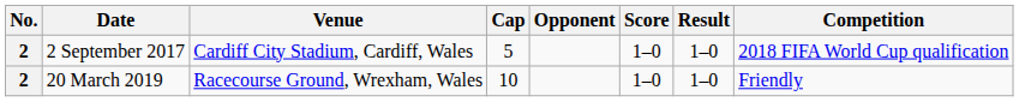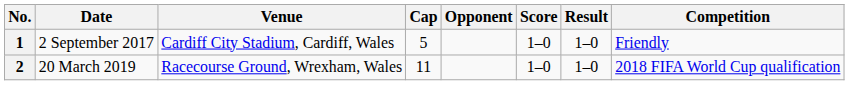 <table class="wikitable sortable plainrowheaders">
 <tr>
 <th scope=col>No.</th>
 <th scope=col>Date</th>
 <th scope=col>Venue</th>
 <th scope=col>Cap</th>
 <th scope=col>Opponent</th>
 <th scope=col>Score</th>
 <th scope=col>Result</th>
 <th scope=col>Competition</th>
 </tr>
 <tr>
-<th scope=row>2</th>
+<th scope=row>1</th>
 <td>2 September 2017</td>
 <td><a href='#'>Cardiff City Stadium</a>, Cardiff, Wales</td>
 <td align=center>5</td>
 <td></td>
 <td align=center>1–0</td>
 <td align=center>1–0</td>
-<td><a href='#'>2018 FIFA World Cup qualification</a></td>
+<td><a href='#'>Friendly</a></td>
 </tr>
 <tr>
 <th scope=row>2</th>
 <td>20 March 2019</td>
 <td><a href='#'>Racecourse Ground</a>, Wrexham, Wales</td>
-<td align=center>10</td>
+<td align=center>11</td>
 <td></td>
 <td align=center>1–0</td>
 <td align=center>1–0</td>
-<td><a href='#'>Friendly</a></td>
+<td><a href='#'>2018 FIFA World Cup qualification</a></td>
 </tr>
 </table>
